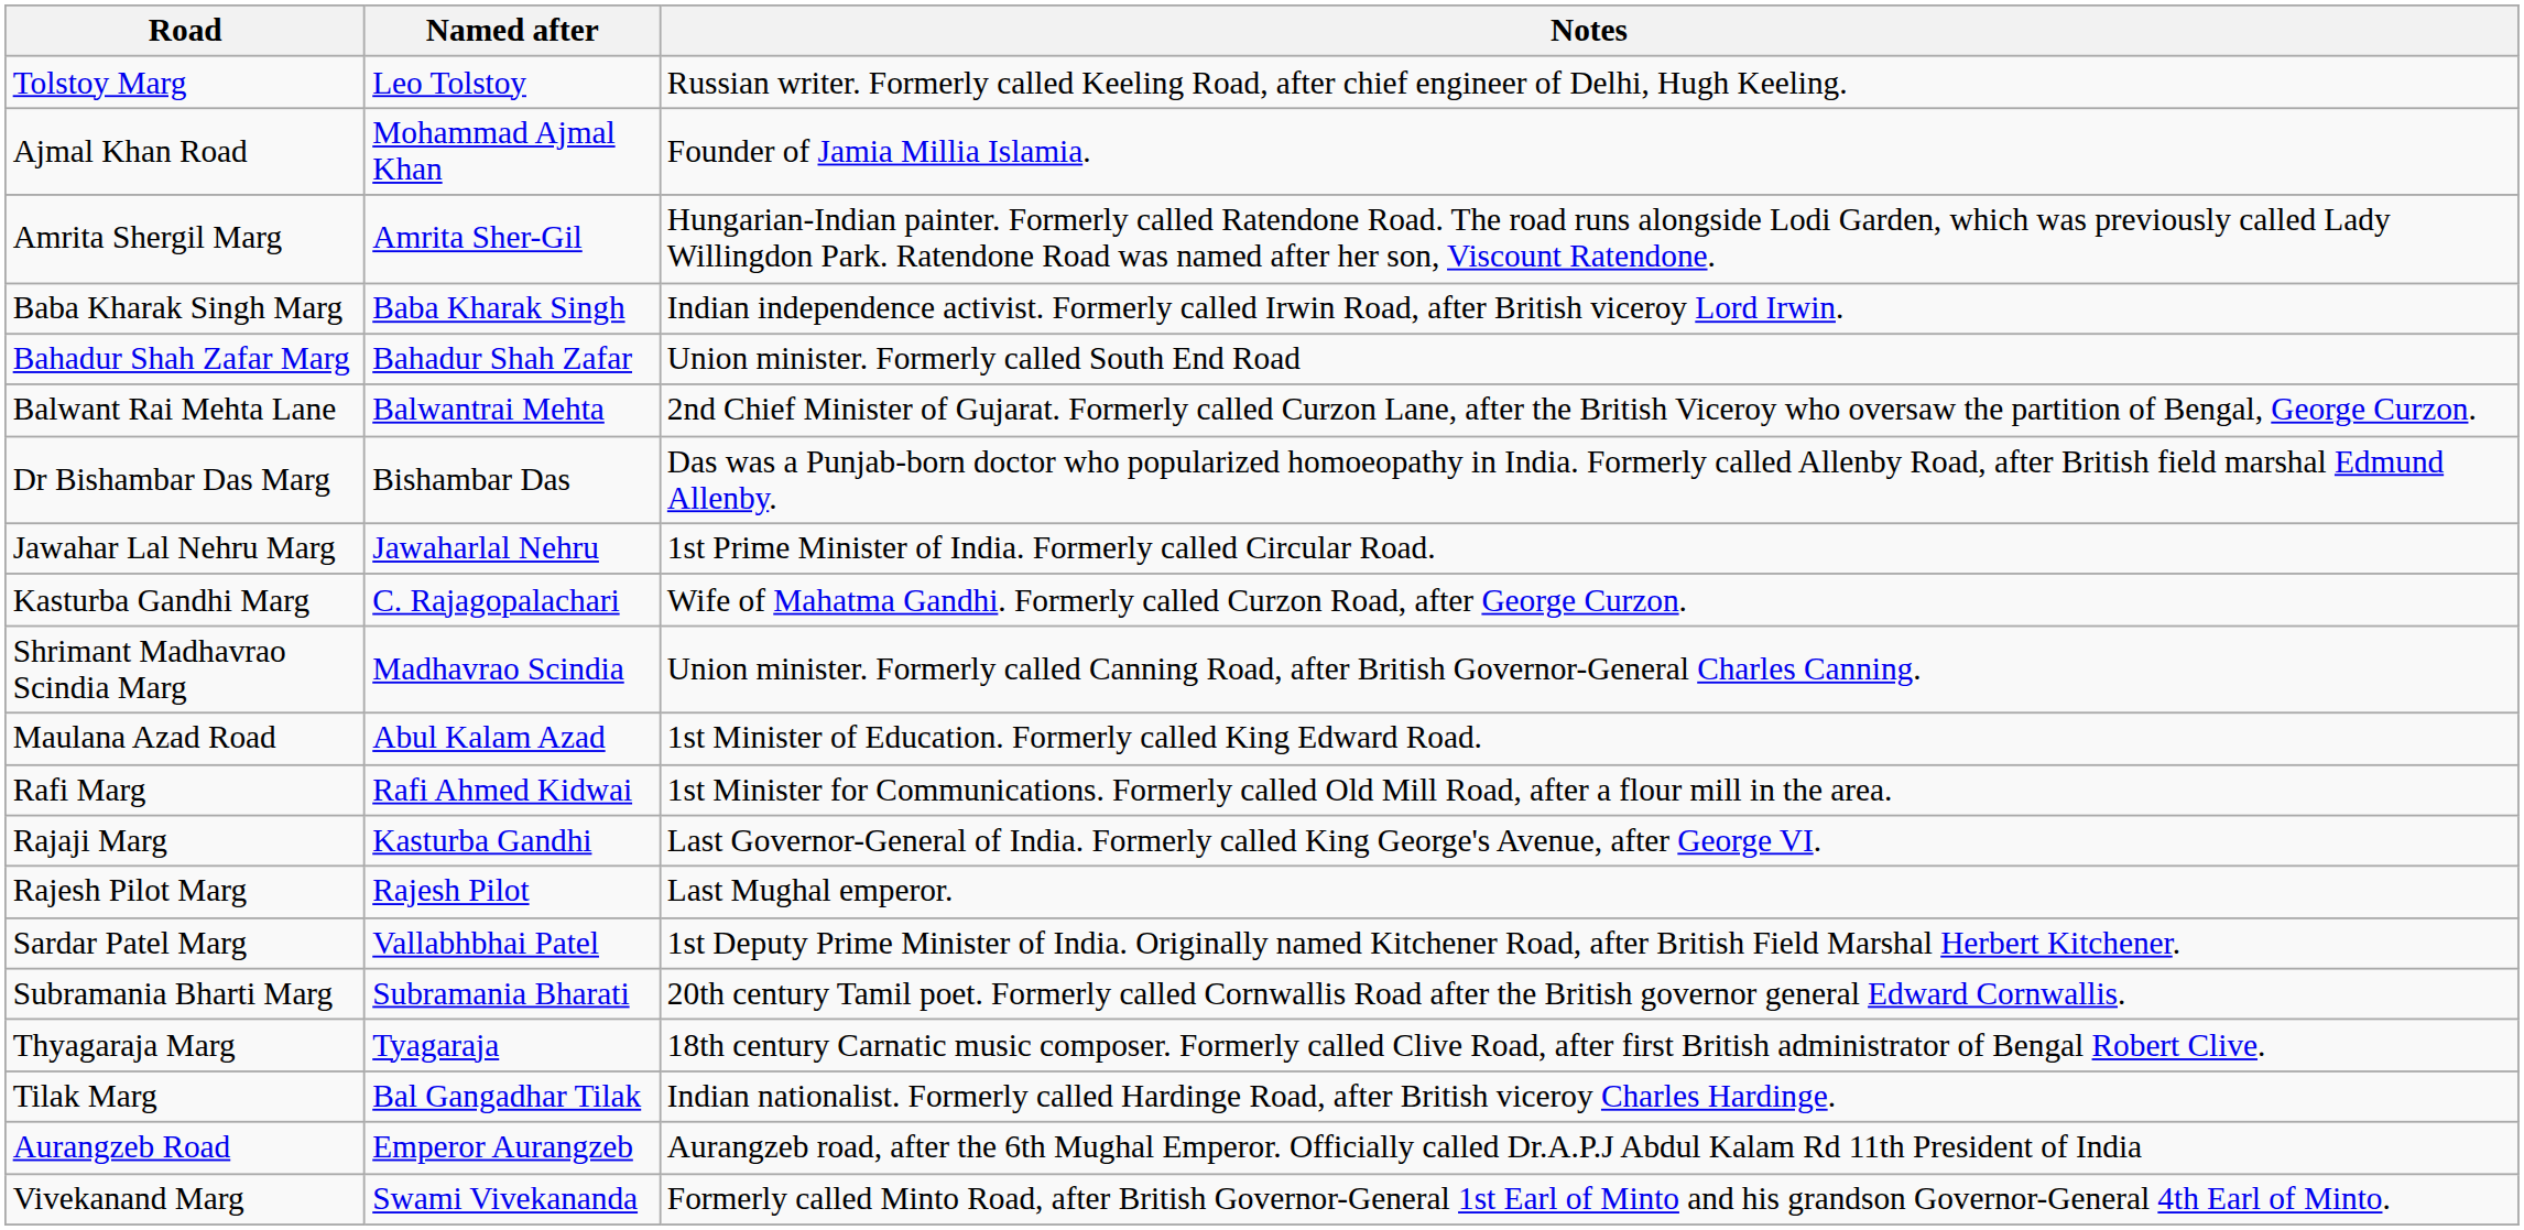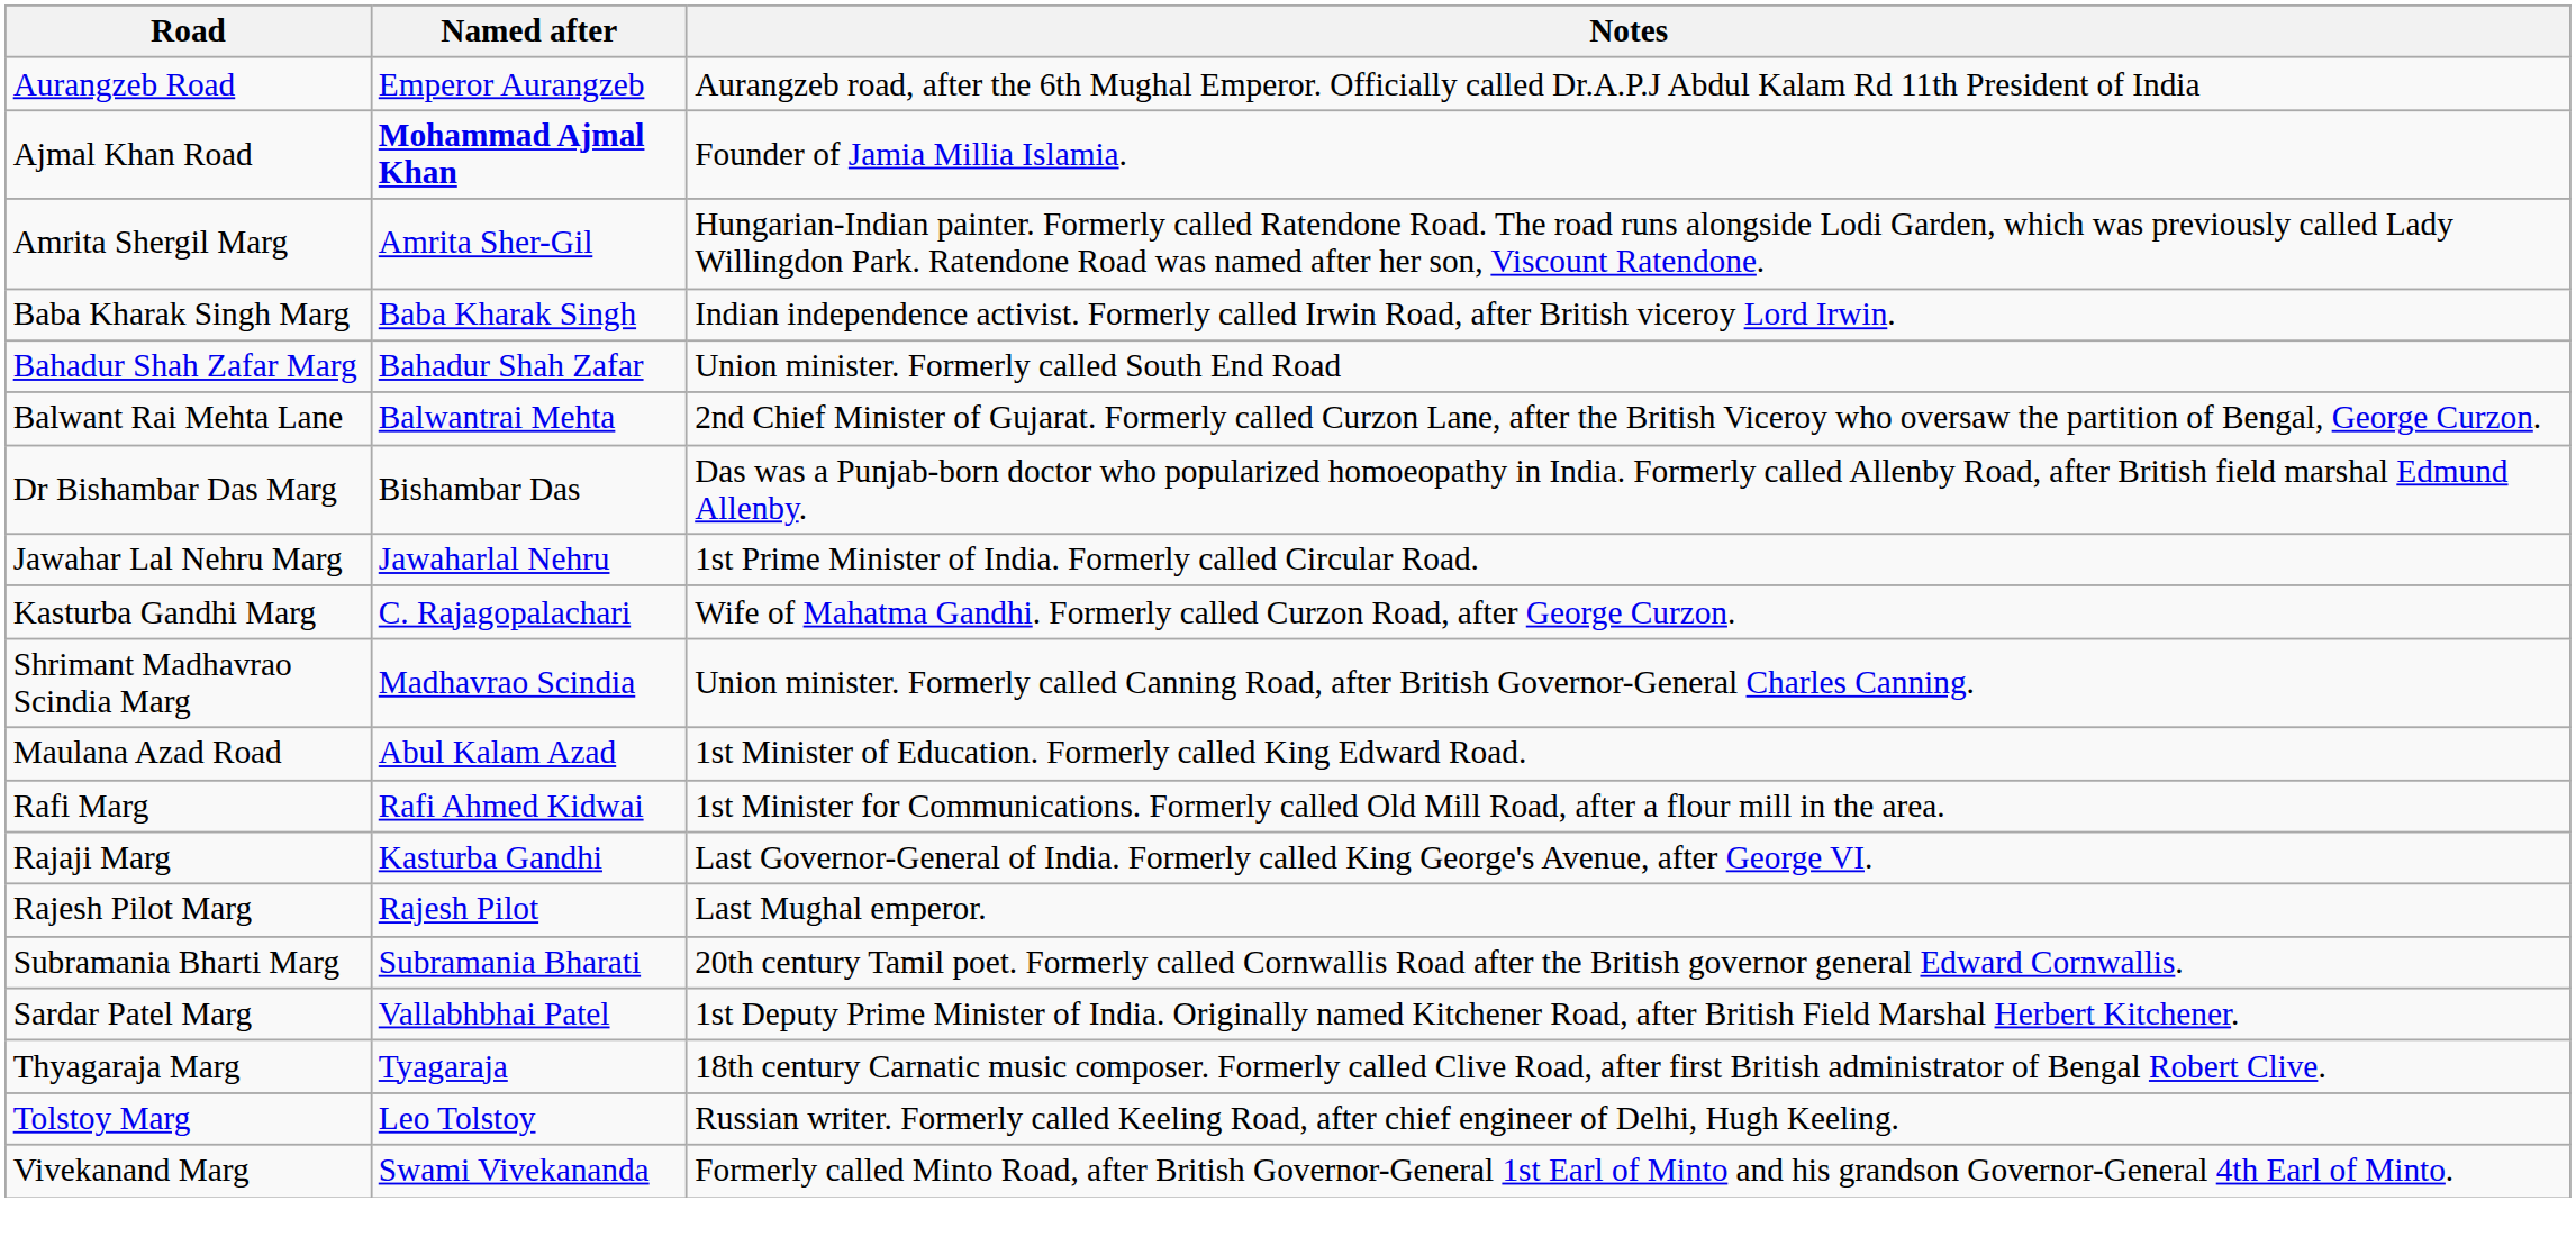 <table class="wikitable">
 <tr>
 <th>Road</th>
 <th>Named after</th>
 <th>Notes</th>
 </tr>
 <tr>
-<td><a href='#'>Tolstoy Marg</a></td>
-<td><a href='#'>Leo Tolstoy</a></td>
-<td>Russian writer. Formerly called Keeling Road, after chief engineer of Delhi, Hugh Keeling.</td>
+<td><a href='#'>Aurangzeb Road</a></td>
+<td><a href='#'>Emperor Aurangzeb</a></td>
+<td>Aurangzeb road, after the 6th Mughal Emperor. Officially called Dr.A.P.J Abdul Kalam Rd 11th President of India</td>
 </tr>
 <tr>
 <td>Ajmal Khan Road</td>
-<td><a href='#'>Mohammad Ajmal Khan</a></td>
+<td><strong><a href='#'>Mohammad Ajmal Khan</a></strong></td>
 <td>Founder of <a href='#'>Jamia Millia Islamia</a>.</td>
 </tr>
 <tr>
 <td>Amrita Shergil Marg</td>
 <td><a href='#'>Amrita Sher-Gil</a></td>
 <td>Hungarian-Indian painter. Formerly called Ratendone Road. The road runs alongside Lodi Garden, which was previously called Lady Willingdon Park. Ratendone Road was named after her son, <a href='#'>Viscount Ratendone</a>.</td>
 </tr>
 <tr>
 <td>Baba Kharak Singh Marg</td>
 <td><a href='#'>Baba Kharak Singh</a></td>
 <td>Indian independence activist. Formerly called Irwin Road, after British viceroy <a href='#'>Lord Irwin</a>.</td>
 </tr>
 <tr>
 <td><a href='#'>Bahadur Shah Zafar Marg</a></td>
 <td><a href='#'>Bahadur Shah Zafar</a></td>
 <td>Union minister. Formerly called  South End Road</td>
 </tr>
 <tr>
 <td>Balwant Rai Mehta Lane</td>
 <td><a href='#'>Balwantrai Mehta</a></td>
 <td>2nd Chief Minister of Gujarat. Formerly called Curzon Lane, after the British Viceroy who oversaw the partition of Bengal, <a href='#'>George Curzon</a>.</td>
 </tr>
 <tr>
 <td>Dr Bishambar Das Marg</td>
 <td>Bishambar Das</td>
 <td>Das was a Punjab-born doctor who popularized homoeopathy in India. Formerly called Allenby Road, after British field marshal <a href='#'>Edmund Allenby</a>.</td>
 </tr>
 <tr>
 <td>Jawahar Lal Nehru Marg</td>
 <td><a href='#'>Jawaharlal Nehru</a></td>
 <td>1st Prime Minister of India. Formerly called Circular Road.</td>
 </tr>
 <tr>
 <td>Kasturba Gandhi Marg</td>
 <td><a href='#'>C. Rajagopalachari</a></td>
 <td>Wife of <a href='#'>Mahatma Gandhi</a>. Formerly called Curzon Road, after <a href='#'>George Curzon</a>.</td>
 </tr>
 <tr>
 <td>Shrimant Madhavrao Scindia Marg</td>
 <td><a href='#'>Madhavrao Scindia</a></td>
 <td>Union minister. Formerly called Canning Road, after British Governor-General <a href='#'>Charles Canning</a>.</td>
 </tr>
 <tr>
 <td>Maulana Azad Road</td>
 <td><a href='#'>Abul Kalam Azad</a></td>
 <td>1st Minister of Education. Formerly called King Edward Road.</td>
 </tr>
 <tr>
 <td>Rafi Marg</td>
 <td><a href='#'>Rafi Ahmed Kidwai</a></td>
 <td>1st Minister for Communications. Formerly called Old Mill Road, after a flour mill in the area.</td>
 </tr>
 <tr>
 <td>Rajaji Marg</td>
 <td><a href='#'>Kasturba Gandhi</a></td>
 <td>Last Governor-General of India. Formerly called King George's Avenue, after <a href='#'>George VI</a>.</td>
 </tr>
 <tr>
 <td>Rajesh Pilot Marg</td>
 <td><a href='#'>Rajesh Pilot</a></td>
 <td>Last Mughal emperor.</td>
 </tr>
 <tr>
+<td>Subramania Bharti Marg</td>
+<td><a href='#'>Subramania Bharati</a></td>
+<td>20th century Tamil poet. Formerly called Cornwallis Road after the British governor general <a href='#'>Edward Cornwallis</a>.</td>
+</tr>
+<tr>
 <td>Sardar Patel Marg</td>
 <td><a href='#'>Vallabhbhai Patel</a></td>
 <td>1st Deputy Prime Minister of India. Originally named Kitchener Road, after British Field Marshal <a href='#'>Herbert Kitchener</a>.</td>
-</tr>
-<tr>
-<td>Subramania Bharti Marg</td>
-<td><a href='#'>Subramania Bharati</a></td>
-<td>20th century Tamil poet. Formerly called Cornwallis Road after the British governor general <a href='#'>Edward Cornwallis</a>.</td>
 </tr>
 <tr>
 <td>Thyagaraja Marg</td>
 <td><a href='#'>Tyagaraja</a></td>
 <td>18th century Carnatic music composer. Formerly called Clive Road, after first British administrator of Bengal <a href='#'>Robert Clive</a>.</td>
 </tr>
 <tr>
-<td>Tilak Marg</td>
-<td><a href='#'>Bal Gangadhar Tilak</a></td>
-<td>Indian nationalist. Formerly called Hardinge Road, after British viceroy <a href='#'>Charles Hardinge</a>.</td>
-</tr>
-<tr>
-<td><a href='#'>Aurangzeb Road</a></td>
-<td><a href='#'>Emperor Aurangzeb</a></td>
-<td>Aurangzeb road, after the 6th Mughal Emperor. Officially called Dr.A.P.J Abdul Kalam Rd 11th President of India</td>
+<td><a href='#'>Tolstoy Marg</a></td>
+<td><a href='#'>Leo Tolstoy</a></td>
+<td>Russian writer. Formerly called Keeling Road, after chief engineer of Delhi, Hugh Keeling.</td>
 </tr>
 <tr>
 <td>Vivekanand Marg</td>
 <td><a href='#'>Swami Vivekananda</a></td>
 <td>Formerly called Minto Road, after British Governor-General <a href='#'>1st Earl of Minto</a>  and his grandson Governor-General <a href='#'>4th Earl of Minto</a>.</td>
 </tr>
 </table>
